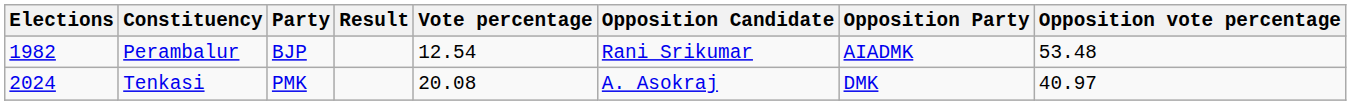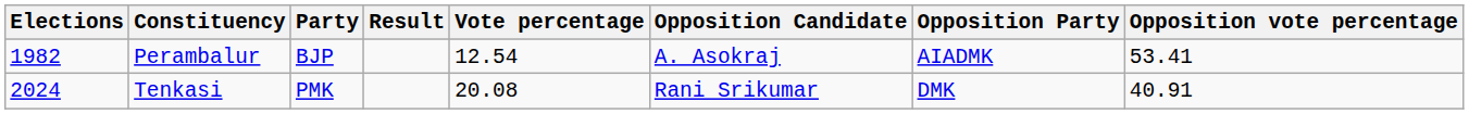 <table class="wikitable sortable">
 <tr>
 <th>Elections</th>
 <th>Constituency</th>
 <th>Party</th>
 <th>Result</th>
 <th>Vote percentage</th>
 <th>Opposition Candidate</th>
 <th>Opposition Party</th>
 <th>Opposition vote percentage</th>
 </tr>
 <tr>
 <td><a href='#'>1982</a></td>
 <td><a href='#'>Perambalur</a></td>
 <td><a href='#'>BJP</a></td>
 <td></td>
 <td>12.54</td>
-<td><a href='#'>Rani Srikumar</a></td>
+<td><a href='#'>A. Asokraj</a></td>
 <td><a href='#'>AIADMK</a></td>
-<td>53.48</td>
+<td>53.41</td>
 </tr>
 <tr>
 <td><a href='#'>2024</a></td>
 <td><a href='#'>Tenkasi</a></td>
 <td><a href='#'>PMK</a></td>
 <td></td>
 <td>20.08</td>
-<td><a href='#'>A. Asokraj</a></td>
+<td><a href='#'>Rani Srikumar</a></td>
 <td><a href='#'>DMK</a></td>
-<td>40.97</td>
+<td>40.91</td>
 </tr>
 </table>
